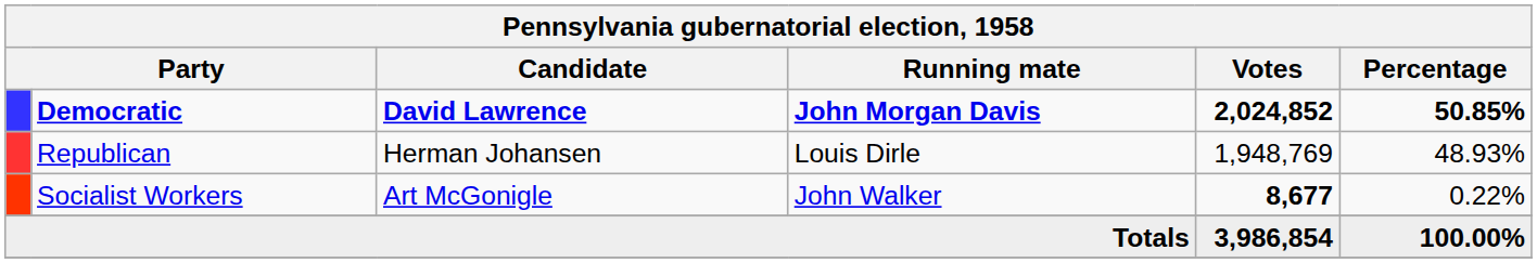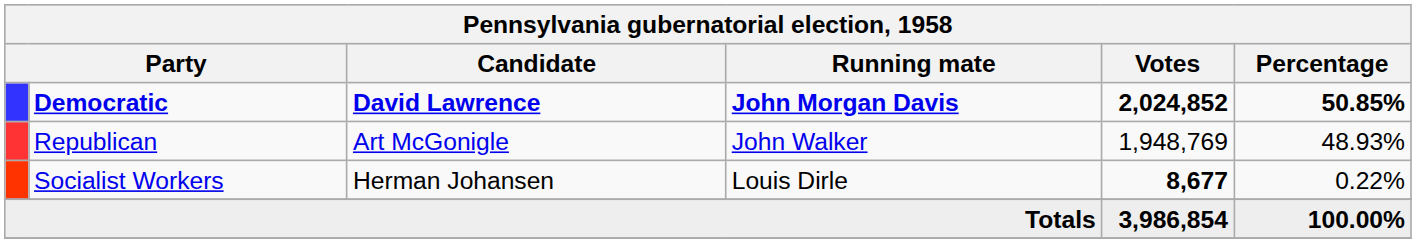 <table class="wikitable" style="background: #f9f9f9; font-size: 95%;">
 <tr style="background-color:#E9E9E9">
 <th colspan="6">Pennsylvania gubernatorial election, 1958</th>
 </tr>
 <tr bgcolor="#EEEEEE" align="center">
 <th colspan="2" style="width: 15em">Party</th>
 <th style="width: 17em">Candidate</th>
 <th style="width: 17em">Running mate</th>
 <th style="width: 5em">Votes</th>
 <th style="width: 7em">Percentage</th>
 </tr>
 <tr>
 <th style="background-color:#3333FF; width:3px"></th>
 <td style="width: 130px"><strong><a href='#'>Democratic</a></strong></td>
 <td><strong><a href='#'>David Lawrence</a></strong></td>
 <td><strong><a href='#'>John Morgan Davis</a></strong></td>
 <td align="right"><strong>2,024,852</strong></td>
 <td align="right"><strong>50.85%</strong></td>
 </tr>
 <tr>
 <th style="background-color:#FF3333; width:3px"></th>
 <td style="width:130px"><a href='#'>Republican</a></td>
-<td>Herman Johansen</td>
-<td>Louis Dirle</td>
+<td><a href='#'>Art McGonigle</a></td>
+<td><a href='#'>John Walker</a></td>
 <td align="right">1,948,769</td>
 <td align="right">48.93%</td>
 </tr>
 <tr>
 <th style="background-color:#FF3300; width:3px"></th>
 <td style="width:130px"><a href='#'>Socialist Workers</a></td>
-<td><a href='#'>Art McGonigle</a></td>
-<td><a href='#'>John Walker</a></td>
+<td>Herman Johansen</td>
+<td>Louis Dirle</td>
 <td align="right"><strong>8,677</strong></td>
 <td align="right">0.22%</td>
 </tr>
 <tr>
 </tr>
 <tr bgcolor="#EEEEEE">
 <td colspan="4" align="right"><strong>Totals</strong></td>
 <td align="right"><strong>3,986,854</strong></td>
 <td align="right"><strong>100.00%</strong></td>
 </tr>
 <tr bgcolor="#EEEEEE">
 </tr>
 </table>
